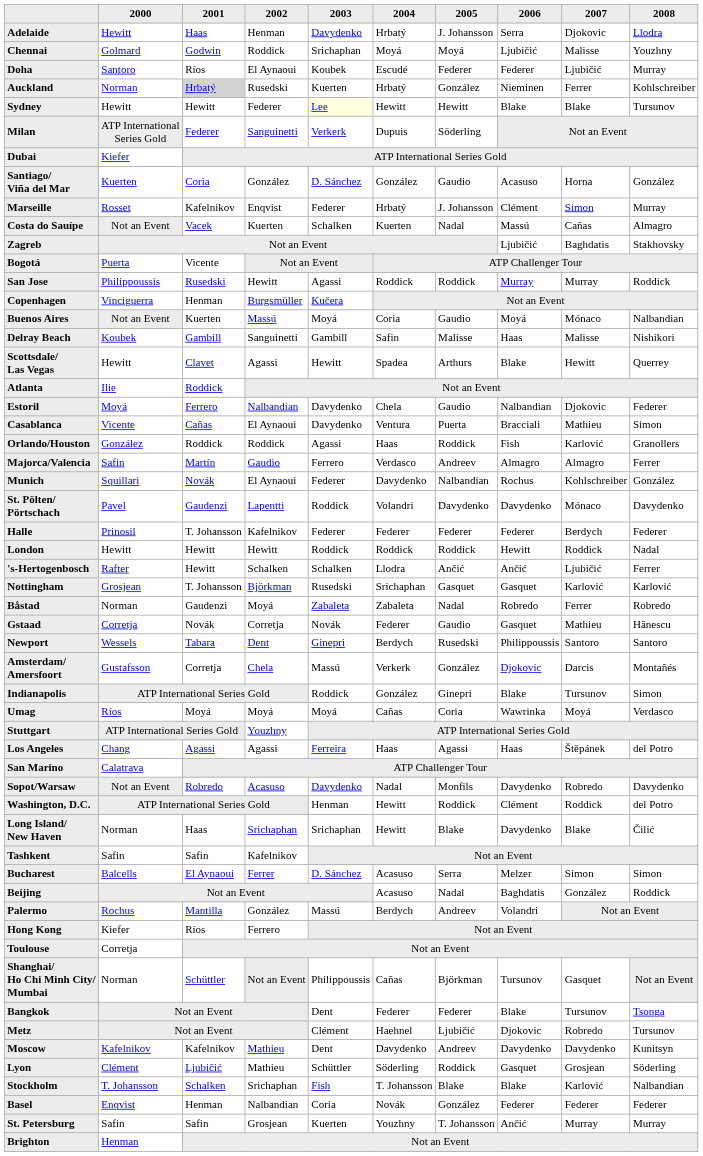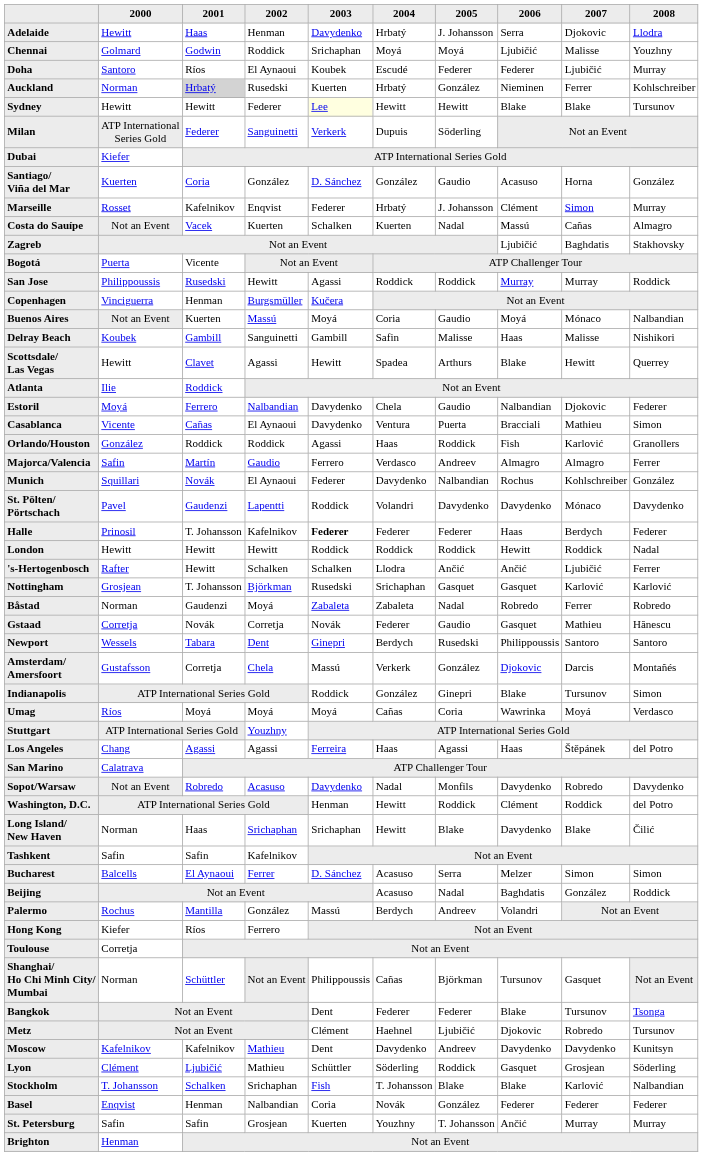 <table cellpadding="3" cellspacing="0" border="1" style="font-size: 85%; border: #aaa solid 1px; border-collapse: collapse;">
 <tr style="background:#ececec;">
 <th></th>
 <th>2000</th>
 <th>2001</th>
 <th>2002</th>
 <th>2003</th>
 <th>2004</th>
 <th>2005</th>
 <th>2006</th>
 <th>2007</th>
 <th>2008</th>
 </tr>
 <tr>
 <th style="background:#ececec; text-align:left;">Adelaide</th>
 <td> <a href='#'>Hewitt</a></td>
 <td> <a href='#'>Haas</a></td>
 <td> Henman</td>
 <td> <a href='#'>Davydenko</a></td>
 <td> Hrbatý</td>
 <td> J. Johansson</td>
 <td> Serra</td>
 <td> Djokovic</td>
 <td> <a href='#'>Llodra</a></td>
 </tr>
 <tr>
 <th style="background:#ececec; text-align:left;">Chennai</th>
 <td> <a href='#'>Golmard</a></td>
 <td> <a href='#'>Godwin</a></td>
 <td> Roddick</td>
 <td> Srichaphan</td>
 <td> Moyá</td>
 <td> Moyá</td>
 <td> Ljubičić</td>
 <td> Malisse</td>
 <td> Youzhny</td>
 </tr>
 <tr>
 <th style="background:#ececec; text-align:left;">Doha</th>
 <td> <a href='#'>Santoro</a></td>
 <td> Ríos</td>
 <td> El Aynaoui</td>
 <td> Koubek</td>
 <td> Escudé</td>
 <td> Federer</td>
 <td> Federer</td>
 <td> Ljubičić</td>
 <td> Murray</td>
 </tr>
 <tr>
 <th style="background:#ececec; text-align:left;">Auckland</th>
 <td> <a href='#'>Norman</a></td>
 <td style="background: lightgrey;"> <a href='#'>Hrbatý</a></td>
 <td> Rusedski</td>
 <td> Kuerten</td>
 <td> Hrbatý</td>
 <td> González</td>
 <td> Nieminen</td>
 <td> Ferrer</td>
 <td> Kohlschreiber</td>
 </tr>
 <tr>
 <th style="background:#ececec; text-align:left;">Sydney</th>
 <td> Hewitt</td>
 <td> Hewitt</td>
 <td> Federer</td>
 <td style="background: lightyellow;"> <a href='#'>Lee</a></td>
 <td> Hewitt</td>
 <td> Hewitt</td>
 <td> Blake</td>
 <td> Blake</td>
 <td> Tursunov</td>
 </tr>
 <tr>
 <th style="background:#ececec; text-align:left;">Milan</th>
 <td style="background:#ececec; text-align:center;"><span>ATP International<br>Series Gold</span></td>
 <td> <a href='#'>Federer</a></td>
 <td> <a href='#'>Sanguinetti</a></td>
 <td> <a href='#'>Verkerk</a></td>
 <td> Dupuis</td>
 <td> Söderling</td>
 <td colspan="3" style="background:#ececec; text-align:center;"><span>Not an Event</span></td>
 </tr>
 <tr>
 <th style="background:#ececec; text-align:left;">Dubai</th>
 <td> <a href='#'>Kiefer</a></td>
 <td colspan="8" style="background:#ececec; text-align:center;"><span>ATP International Series Gold</span></td>
 </tr>
 <tr>
 <th style="background:#ececec; text-align:left;">Santiago/<br>Viña del Mar</th>
 <td> <a href='#'>Kuerten</a></td>
 <td> <a href='#'>Coria</a></td>
 <td> González</td>
 <td> <a href='#'>D. Sánchez</a></td>
 <td> González</td>
 <td> Gaudio</td>
 <td> Acasuso</td>
 <td> Horna</td>
 <td> González</td>
 </tr>
 <tr>
 <th style="background:#ececec; text-align:left;">Marseille</th>
 <td> <a href='#'>Rosset</a></td>
 <td> Kafelnikov</td>
 <td> Enqvist</td>
 <td> Federer</td>
 <td> Hrbatý</td>
 <td> J. Johansson</td>
 <td> Clément</td>
 <td> <a href='#'>Simon</a></td>
 <td> Murray</td>
 </tr>
 <tr>
 <th style="background:#ececec; text-align:left;">Costa do Sauípe</th>
 <td style="background:#ececec; text-align:center;"><span>Not an Event</span></td>
 <td> <a href='#'>Vacek</a></td>
 <td> Kuerten</td>
 <td> Schalken</td>
 <td> Kuerten</td>
 <td> Nadal</td>
 <td> Massú</td>
 <td> Cañas</td>
 <td> Almagro</td>
 </tr>
 <tr>
 <th style="background:#ececec; text-align:left;">Zagreb</th>
 <td colspan="6" style="background:#ececec; text-align:center;"><span>Not an Event</span></td>
 <td> Ljubičić</td>
 <td> Baghdatis</td>
 <td> Stakhovsky</td>
 </tr>
 <tr>
 <th style="background:#ececec; text-align:left;">Bogotá</th>
 <td> <a href='#'>Puerta</a></td>
 <td> Vicente</td>
 <td colspan="2" style="background:#ececec; text-align:center;"><span>Not an Event</span></td>
 <td colspan="5" style="background:#ececec; text-align:center;"><span>ATP Challenger Tour</span></td>
 </tr>
 <tr>
 <th style="background:#ececec; text-align:left;">San Jose</th>
 <td> <a href='#'>Philippoussis</a></td>
 <td> <a href='#'>Rusedski</a></td>
 <td> Hewitt</td>
 <td> Agassi</td>
 <td> Roddick</td>
 <td> Roddick</td>
 <td> <a href='#'>Murray</a></td>
 <td> Murray</td>
 <td> Roddick</td>
 </tr>
 <tr>
 <th style="background:#ececec; text-align:left;">Copenhagen</th>
 <td> <a href='#'>Vinciguerra</a></td>
 <td> Henman</td>
 <td> <a href='#'>Burgsmüller</a></td>
 <td> <a href='#'>Kučera</a></td>
 <td colspan="5" style="background:#ececec; text-align:center;"><span>Not an Event</span></td>
 </tr>
 <tr>
 <th style="background:#ececec; text-align:left;">Buenos Aires</th>
 <td style="background:#ececec; text-align:center;"><span>Not an Event</span></td>
 <td> Kuerten</td>
 <td> <a href='#'>Massú</a></td>
 <td> Moyá</td>
 <td> Coria</td>
 <td> Gaudio</td>
 <td> Moyá</td>
 <td> Mónaco</td>
 <td> Nalbandian</td>
 </tr>
 <tr>
 <th style="background:#ececec; text-align:left;">Delray Beach</th>
 <td> <a href='#'>Koubek</a></td>
 <td> <a href='#'>Gambill</a></td>
 <td> Sanguinetti</td>
 <td> Gambill</td>
 <td> Safin</td>
 <td> Malisse</td>
 <td> Haas</td>
 <td> Malisse</td>
 <td> Nishikori</td>
 </tr>
 <tr>
 <th style="background:#ececec; text-align:left;">Scottsdale/<br>Las Vegas</th>
 <td> Hewitt</td>
 <td> <a href='#'>Clavet</a></td>
 <td> Agassi</td>
 <td> Hewitt</td>
 <td> Spadea</td>
 <td> Arthurs</td>
 <td> Blake</td>
 <td> Hewitt</td>
 <td> Querrey</td>
 </tr>
 <tr>
 <th style="background:#ececec; text-align:left;">Atlanta</th>
 <td> <a href='#'>Ilie</a></td>
 <td> <a href='#'>Roddick</a></td>
 <td colspan="7" style="background:#ececec; text-align:center;"><span>Not an Event</span></td>
 </tr>
 <tr>
 <th style="background:#ececec; text-align:left;">Estoril</th>
 <td> <a href='#'>Moyá</a></td>
 <td> <a href='#'>Ferrero</a></td>
 <td> <a href='#'>Nalbandian</a></td>
 <td> Davydenko</td>
 <td> Chela</td>
 <td> Gaudio</td>
 <td> Nalbandian</td>
 <td> Djokovic</td>
 <td> Federer</td>
 </tr>
 <tr>
 <th style="background:#ececec; text-align:left;">Casablanca</th>
 <td> <a href='#'>Vicente</a></td>
 <td> <a href='#'>Cañas</a></td>
 <td> El Aynaoui</td>
 <td> Davydenko</td>
 <td> Ventura</td>
 <td> Puerta</td>
 <td> Bracciali</td>
 <td> Mathieu</td>
 <td> Simon</td>
 </tr>
 <tr>
 <th style="background:#ececec; text-align:left;">Orlando/Houston</th>
 <td> <a href='#'>González</a></td>
 <td> Roddick</td>
 <td> Roddick</td>
 <td> Agassi</td>
 <td> Haas</td>
 <td> Roddick</td>
 <td> Fish</td>
 <td> Karlović</td>
 <td> Granollers</td>
 </tr>
 <tr>
 <th style="background:#ececec; text-align:left;">Majorca/Valencia</th>
 <td> <a href='#'>Safin</a></td>
 <td> <a href='#'>Martín</a></td>
 <td> <a href='#'>Gaudio</a></td>
 <td> Ferrero</td>
 <td> Verdasco</td>
 <td> Andreev</td>
 <td> Almagro</td>
 <td> Almagro</td>
 <td> Ferrer</td>
 </tr>
 <tr>
 <th style="background:#ececec; text-align:left;">Munich</th>
 <td> <a href='#'>Squillari</a></td>
 <td> <a href='#'>Novák</a></td>
 <td> El Aynaoui</td>
 <td> Federer</td>
 <td> Davydenko</td>
 <td> Nalbandian</td>
 <td> Rochus</td>
 <td> Kohlschreiber</td>
 <td> González</td>
 </tr>
 <tr>
 <th style="background:#ececec; text-align:left;">St. Pölten/<br>Pörtschach</th>
 <td> <a href='#'>Pavel</a></td>
 <td> <a href='#'>Gaudenzi</a></td>
 <td> <a href='#'>Lapentti</a></td>
 <td> Roddick</td>
 <td> Volandri</td>
 <td> Davydenko</td>
 <td> Davydenko</td>
 <td> Mónaco</td>
 <td> Davydenko</td>
 </tr>
 <tr>
 <th style="background:#ececec; text-align:left;">Halle</th>
 <td> <a href='#'>Prinosil</a></td>
 <td> T. Johansson</td>
 <td> Kafelnikov</td>
+<td><strong> Federer</strong></td>
 <td> Federer</td>
 <td> Federer</td>
-<td> Federer</td>
-<td> Federer</td>
+<td> Haas</td>
 <td> Berdych</td>
 <td> Federer</td>
 </tr>
 <tr>
 <th style="background:#ececec; text-align:left;">London</th>
 <td> Hewitt</td>
 <td> Hewitt</td>
 <td> Hewitt</td>
 <td> Roddick</td>
 <td> Roddick</td>
 <td> Roddick</td>
 <td> Hewitt</td>
 <td> Roddick</td>
 <td> Nadal</td>
 </tr>
 <tr>
 <th style="background:#ececec; text-align:left;">'s-Hertogenbosch</th>
 <td> <a href='#'>Rafter</a></td>
 <td> Hewitt</td>
 <td> Schalken</td>
 <td> Schalken</td>
 <td> Llodra</td>
 <td> Ančić</td>
 <td> Ančić</td>
 <td> Ljubičić</td>
 <td> Ferrer</td>
 </tr>
 <tr>
 <th style="background:#ececec; text-align:left;">Nottingham</th>
 <td> <a href='#'>Grosjean</a></td>
 <td> T. Johansson</td>
 <td> <a href='#'>Björkman</a></td>
 <td> Rusedski</td>
 <td> Srichaphan</td>
 <td> Gasquet</td>
 <td> Gasquet</td>
 <td> Karlović</td>
 <td> Karlović</td>
 </tr>
 <tr>
 <th style="background:#ececec; text-align:left;">Båstad</th>
 <td> Norman</td>
 <td> Gaudenzi</td>
 <td> Moyá</td>
 <td> <a href='#'>Zabaleta</a></td>
 <td> Zabaleta</td>
 <td> Nadal</td>
 <td> Robredo</td>
 <td> Ferrer</td>
 <td> Robredo</td>
 </tr>
 <tr>
 <th style="background:#ececec; text-align:left;">Gstaad</th>
 <td> <a href='#'>Corretja</a></td>
 <td> Novák</td>
 <td> Corretja</td>
 <td> Novák</td>
 <td> Federer</td>
 <td> Gaudio</td>
 <td> Gasquet</td>
 <td> Mathieu</td>
 <td> Hănescu</td>
 </tr>
 <tr>
 <th style="background:#ececec; text-align:left;">Newport</th>
 <td> <a href='#'>Wessels</a></td>
 <td> <a href='#'>Tabara</a></td>
 <td> <a href='#'>Dent</a></td>
 <td> <a href='#'>Ginepri</a></td>
 <td> Berdych</td>
 <td> Rusedski</td>
 <td> Philippoussis</td>
 <td> Santoro</td>
 <td> Santoro</td>
 </tr>
 <tr>
 <th style="background:#ececec; text-align:left;">Amsterdam/<br>Amersfoort</th>
 <td> <a href='#'>Gustafsson</a></td>
 <td> Corretja</td>
 <td> <a href='#'>Chela</a></td>
 <td> Massú</td>
 <td> Verkerk</td>
 <td> González</td>
 <td> <a href='#'>Djokovic</a></td>
 <td> Darcis</td>
 <td> Montañés</td>
 </tr>
 <tr>
 <th style="background:#ececec; text-align:left;">Indianapolis</th>
 <td colspan="3" style="background:#ececec; text-align:center;"><span>ATP International Series Gold</span></td>
 <td> Roddick</td>
 <td> González</td>
 <td> Ginepri</td>
 <td> Blake</td>
 <td> Tursunov</td>
 <td> Simon</td>
 </tr>
 <tr>
 <th style="background:#ececec; text-align:left;">Umag</th>
 <td> <a href='#'>Ríos</a></td>
 <td> Moyá</td>
 <td> Moyá</td>
 <td> Moyá</td>
 <td> Cañas</td>
 <td> Coria</td>
 <td> Wawrinka</td>
 <td> Moyá</td>
 <td> Verdasco</td>
 </tr>
 <tr>
 <th style="background:#ececec; text-align:left;">Stuttgart</th>
 <td colspan="2" style="background:#ececec; text-align:center;"><span>ATP International Series Gold</span></td>
 <td> <a href='#'>Youzhny</a></td>
 <td colspan="6" style="background:#ececec; text-align:center;"><span>ATP International Series Gold</span></td>
 </tr>
 <tr>
 <th style="background:#ececec; text-align:left;">Los Angeles</th>
 <td> <a href='#'>Chang</a></td>
 <td> <a href='#'>Agassi</a></td>
 <td> Agassi</td>
 <td> <a href='#'>Ferreira</a></td>
 <td> Haas</td>
 <td> Agassi</td>
 <td> Haas</td>
 <td> Štěpánek</td>
 <td> del Potro</td>
 </tr>
 <tr>
 <th style="background:#ececec; text-align:left;">San Marino</th>
 <td> <a href='#'>Calatrava</a></td>
 <td colspan="8" style="background:#ececec; text-align:center;"><span>ATP Challenger Tour</span></td>
 </tr>
 <tr>
 <th style="background:#ececec; text-align:left;">Sopot/Warsaw</th>
 <td style="background:#ececec; text-align:center;"><span>Not an Event</span></td>
 <td> <a href='#'>Robredo</a></td>
 <td> <a href='#'>Acasuso</a></td>
 <td> <a href='#'>Davydenko</a></td>
 <td> Nadal</td>
 <td> Monfils</td>
 <td> Davydenko</td>
 <td> Robredo</td>
 <td> Davydenko</td>
 </tr>
 <tr>
 <th style="background:#ececec; text-align:left;">Washington, D.C.</th>
 <td colspan="3" style="background:#ececec; text-align:center;"><span>ATP International Series Gold</span></td>
 <td> Henman</td>
 <td> Hewitt</td>
 <td> Roddick</td>
 <td> Clément</td>
 <td> Roddick</td>
 <td> del Potro</td>
 </tr>
 <tr>
 <th style="background:#ececec; text-align:left;">Long Island/<br>New Haven</th>
 <td> Norman</td>
 <td> Haas</td>
 <td> <a href='#'>Srichaphan</a></td>
 <td> Srichaphan</td>
 <td> Hewitt</td>
 <td> Blake</td>
 <td> Davydenko</td>
 <td> Blake</td>
 <td> Čilić</td>
 </tr>
 <tr>
 <th style="background:#ececec; text-align:left;">Tashkent</th>
 <td> Safin</td>
 <td> Safin</td>
 <td> Kafelnikov</td>
 <td colspan="6" style="background:#ececec; text-align:center;"><span>Not an Event</span></td>
 </tr>
 <tr>
 <th style="background:#ececec; text-align:left;">Bucharest</th>
 <td> <a href='#'>Balcells</a></td>
 <td> <a href='#'>El Aynaoui</a></td>
 <td> <a href='#'>Ferrer</a></td>
 <td> <a href='#'>D. Sánchez</a></td>
 <td> Acasuso</td>
 <td> Serra</td>
 <td> Melzer</td>
 <td> Simon</td>
 <td> Simon</td>
 </tr>
 <tr>
 <th style="background:#ececec; text-align:left;">Beijing</th>
 <td colspan="4" style="background:#ececec; text-align:center;"><span>Not an Event</span></td>
 <td> Acasuso</td>
 <td> Nadal</td>
 <td> Baghdatis</td>
 <td> González</td>
 <td> Roddick</td>
 </tr>
 <tr>
 <th style="background:#ececec; text-align:left;">Palermo</th>
 <td> <a href='#'>Rochus</a></td>
 <td> <a href='#'>Mantilla</a></td>
 <td> González</td>
 <td> Massú</td>
 <td> Berdych</td>
 <td> Andreev</td>
 <td> Volandri</td>
 <td colspan="2" style="background:#ececec; text-align:center;"><span>Not an Event</span></td>
 </tr>
 <tr>
 <th style="background:#ececec; text-align:left;">Hong Kong</th>
 <td> Kiefer</td>
 <td> Ríos</td>
 <td> Ferrero</td>
 <td colspan="6" style="background:#ececec; text-align:center;"><span>Not an Event</span></td>
 </tr>
 <tr>
 <th style="background:#ececec; text-align:left;">Toulouse</th>
 <td> Corretja</td>
 <td colspan="8" style="background:#ececec; text-align:center;"><span>Not an Event</span></td>
 </tr>
 <tr>
 <th style="background:#ececec; text-align:left;">Shanghai/<br>Ho Chi Minh City/<br>Mumbai</th>
 <td> Norman</td>
 <td> <a href='#'>Schüttler</a></td>
 <td style="background:#ececec; text-align:center;"><span>Not an Event</span></td>
 <td> Philippoussis</td>
 <td> Cañas</td>
 <td> Björkman</td>
 <td> Tursunov</td>
 <td> Gasquet</td>
 <td style="background:#ececec; text-align:center;"><span>Not an Event</span></td>
 </tr>
 <tr>
 <th style="background:#ececec; text-align:left;">Bangkok</th>
 <td colspan="3" style="background:#ececec; text-align:center;"><span>Not an Event</span></td>
 <td> Dent</td>
 <td> Federer</td>
 <td> Federer</td>
 <td> Blake</td>
 <td> Tursunov</td>
 <td> <a href='#'>Tsonga</a></td>
 </tr>
 <tr>
 <th style="background:#ececec; text-align:left;">Metz</th>
 <td colspan="3" style="background:#ececec; text-align:center;"><span>Not an Event</span></td>
 <td> Clément</td>
 <td> Haehnel</td>
 <td> Ljubičić</td>
 <td> Djokovic</td>
 <td> Robredo</td>
 <td> Tursunov</td>
 </tr>
 <tr>
 <th style="background:#ececec; text-align:left;">Moscow</th>
 <td> <a href='#'>Kafelnikov</a></td>
 <td> Kafelnikov</td>
 <td> <a href='#'>Mathieu</a></td>
 <td> Dent</td>
 <td> Davydenko</td>
 <td> Andreev</td>
 <td> Davydenko</td>
 <td> Davydenko</td>
 <td> Kunitsyn</td>
 </tr>
 <tr>
 <th style="background:#ececec; text-align:left;">Lyon</th>
 <td> <a href='#'>Clément</a></td>
 <td> <a href='#'>Ljubičić</a></td>
 <td> Mathieu</td>
 <td> Schüttler</td>
 <td> Söderling</td>
 <td> Roddick</td>
 <td> Gasquet</td>
 <td> Grosjean</td>
 <td> Söderling</td>
 </tr>
 <tr>
 <th style="background:#ececec; text-align:left;">Stockholm</th>
 <td> <a href='#'>T. Johansson</a></td>
 <td> <a href='#'>Schalken</a></td>
 <td> Srichaphan</td>
 <td> <a href='#'>Fish</a></td>
 <td> T. Johansson</td>
 <td> Blake</td>
 <td> Blake</td>
 <td> Karlović</td>
 <td> Nalbandian</td>
 </tr>
 <tr>
 <th style="background:#ececec; text-align:left;">Basel</th>
 <td> <a href='#'>Enqvist</a></td>
 <td> Henman</td>
 <td> Nalbandian</td>
 <td> Coria</td>
 <td> Novák</td>
 <td> González</td>
 <td> Federer</td>
 <td> Federer</td>
 <td> Federer</td>
 </tr>
 <tr>
 <th style="background:#ececec; text-align:left;">St. Petersburg</th>
 <td> Safin</td>
 <td> Safin</td>
 <td> Grosjean</td>
 <td> Kuerten</td>
 <td> Youzhny</td>
 <td> T. Johansson</td>
 <td> Ančić</td>
 <td> Murray</td>
 <td> Murray</td>
 </tr>
 <tr>
 <th style="background:#ececec; text-align:left;">Brighton</th>
 <td> <a href='#'>Henman</a></td>
 <td colspan="8" style="background:#ececec; text-align:center;"><span>Not an Event</span></td>
 </tr>
 </table>
